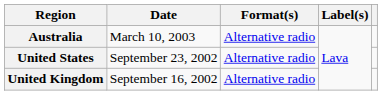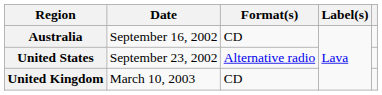 <table class="wikitable plainrowheaders">
 <tr>
 <th scope="col">Region</th>
 <th scope="col">Date</th>
 <th scope="col">Format(s)</th>
 <th scope="col">Label(s)</th>
 <th scope="col"></th>
 </tr>
 <tr>
 <th scope="row">Australia</th>
-<td>March 10, 2003</td>
-<td><a href='#'>Alternative radio</a></td>
+<td>September 16, 2002</td>
+<td>CD</td>
 <td rowspan="3"><a href='#'>Lava</a></td>
 <td></td>
 </tr>
 <tr>
 <th scope="row">United States</th>
 <td>September 23, 2002</td>
 <td><a href='#'>Alternative radio</a></td>
 <td></td>
 </tr>
 <tr>
 <th scope="row">United Kingdom</th>
-<td>September 16, 2002</td>
-<td><a href='#'>Alternative radio</a></td>
+<td>March 10, 2003</td>
+<td>CD</td>
 <td></td>
 </tr>
 </table>
